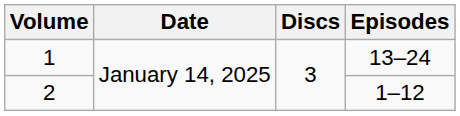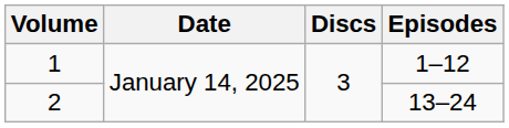 <table class="wikitable" style="text-align:center;">
 <tr>
 <th>Volume</th>
 <th>Date</th>
 <th>Discs</th>
 <th>Episodes</th>
 </tr>
 <tr>
 <td>1</td>
 <td rowspan="2">January 14, 2025</td>
 <td rowspan="2">3</td>
-<td>13–24</td>
+<td>1–12</td>
 </tr>
 <tr>
 <td>2</td>
-<td>1–12</td>
+<td>13–24</td>
 </tr>
 </table>
